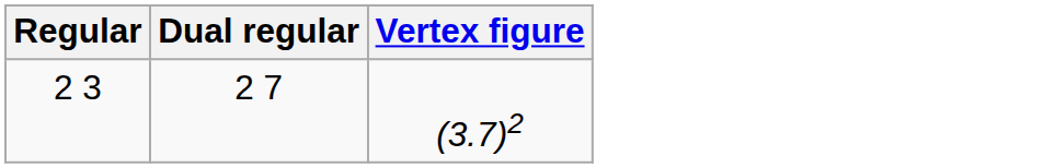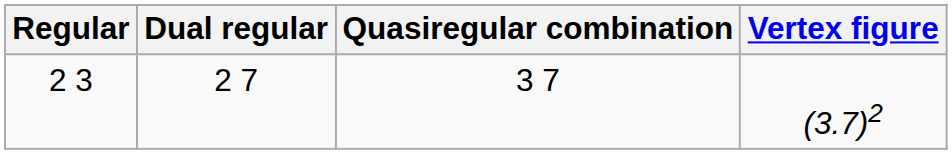 <table class="wikitable">
 <tr>
 <th>Regular</th>
 <th>Dual regular</th>
+<th>Quasiregular combination</th>
 <th><a href='#'>Vertex figure</a></th>
 </tr>
 <tr valign=top align=center>
 <td>2 3</td>
 <td>2 7</td>
+<td>3 7</td>
 <td><br><em>(3.7)<sup>2</sup></em></td>
 </tr>
 </table>
